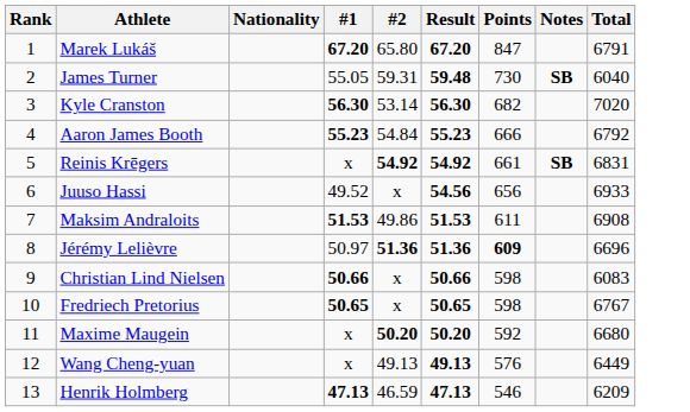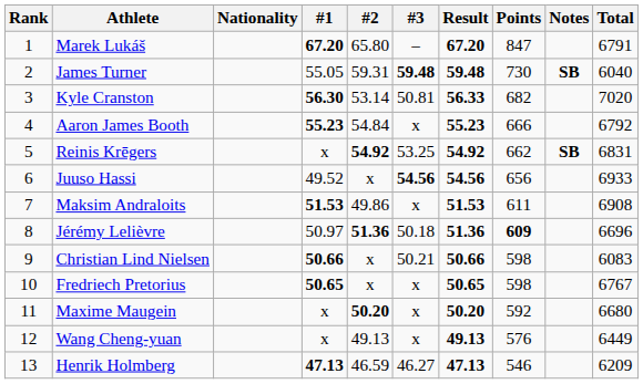 <table class="wikitable sortable" style="text-align:center">
 <tr>
 <th>Rank</th>
 <th>Athlete</th>
 <th>Nationality</th>
 <th>#1</th>
 <th>#2</th>
+<th>#3</th>
 <th>Result</th>
 <th>Points</th>
 <th>Notes</th>
 <th>Total</th>
 </tr>
 <tr>
 <td>1</td>
 <td align="left"><a href='#'>Marek Lukáš</a></td>
 <td align="left"></td>
 <td><strong>67.20</strong></td>
 <td>65.80</td>
+<td>–</td>
 <td><strong>67.20</strong></td>
 <td>847</td>
 <td></td>
 <td>6791</td>
 </tr>
 <tr>
 <td>2</td>
 <td align="left"><a href='#'>James Turner</a></td>
 <td align="left"></td>
 <td>55.05</td>
 <td>59.31</td>
 <td><strong>59.48</strong></td>
+<td><strong>59.48</strong></td>
 <td>730</td>
 <td><strong>SB</strong></td>
 <td>6040</td>
 </tr>
 <tr>
 <td>3</td>
 <td align="left"><a href='#'>Kyle Cranston</a></td>
 <td align="left"></td>
 <td><strong>56.30</strong></td>
 <td>53.14</td>
-<td><strong>56.30</strong></td>
+<td>50.81</td>
+<td><strong>56.33</strong></td>
 <td>682</td>
 <td></td>
 <td>7020</td>
 </tr>
 <tr>
 <td>4</td>
 <td align="left"><a href='#'>Aaron James Booth</a></td>
 <td align="left"></td>
 <td><strong>55.23</strong></td>
 <td>54.84</td>
+<td>x</td>
 <td><strong>55.23</strong></td>
 <td>666</td>
 <td></td>
 <td>6792</td>
 </tr>
 <tr>
 <td>5</td>
 <td align="left"><a href='#'>Reinis Krēgers</a></td>
 <td align="left"></td>
 <td>x</td>
 <td><strong>54.92</strong></td>
+<td>53.25</td>
 <td><strong>54.92</strong></td>
-<td>661</td>
+<td>662</td>
 <td><strong>SB</strong></td>
 <td>6831</td>
 </tr>
 <tr>
 <td>6</td>
 <td align="left"><a href='#'>Juuso Hassi</a></td>
 <td align="left"></td>
 <td>49.52</td>
 <td>x</td>
+<td><strong>54.56</strong></td>
 <td><strong>54.56</strong></td>
 <td>656</td>
 <td></td>
 <td>6933</td>
 </tr>
 <tr>
 <td>7</td>
 <td align="left"><a href='#'>Maksim Andraloits</a></td>
 <td align="left"></td>
 <td><strong>51.53</strong></td>
 <td>49.86</td>
+<td>x</td>
 <td><strong>51.53</strong></td>
 <td>611</td>
 <td></td>
 <td>6908</td>
 </tr>
 <tr>
 <td>8</td>
 <td align="left"><a href='#'>Jérémy Lelièvre</a></td>
 <td align="left"></td>
 <td>50.97</td>
 <td><strong>51.36</strong></td>
+<td>50.18</td>
 <td><strong>51.36</strong></td>
 <td><strong>609</strong></td>
 <td></td>
 <td>6696</td>
 </tr>
 <tr>
 <td>9</td>
 <td align="left"><a href='#'>Christian Lind Nielsen</a></td>
 <td align="left"></td>
 <td><strong>50.66</strong></td>
 <td>x</td>
+<td>50.21</td>
 <td><strong>50.66</strong></td>
 <td>598</td>
 <td></td>
 <td>6083</td>
 </tr>
 <tr>
 <td>10</td>
 <td align="left"><a href='#'>Fredriech Pretorius</a></td>
 <td align="left"></td>
 <td><strong>50.65</strong></td>
+<td>x</td>
 <td>x</td>
 <td><strong>50.65</strong></td>
 <td>598</td>
 <td></td>
 <td>6767</td>
 </tr>
 <tr>
 <td>11</td>
 <td align="left"><a href='#'>Maxime Maugein</a></td>
 <td align="left"></td>
 <td>x</td>
 <td><strong>50.20</strong></td>
+<td>x</td>
 <td><strong>50.20</strong></td>
 <td>592</td>
 <td></td>
 <td>6680</td>
 </tr>
 <tr>
 <td>12</td>
 <td align="left"><a href='#'>Wang Cheng-yuan</a></td>
 <td align="left"></td>
 <td>x</td>
 <td>49.13</td>
+<td>x</td>
 <td><strong>49.13</strong></td>
 <td>576</td>
 <td></td>
 <td>6449</td>
 </tr>
 <tr>
 <td>13</td>
 <td align="left"><a href='#'>Henrik Holmberg</a></td>
 <td align="left"></td>
 <td><strong>47.13</strong></td>
 <td>46.59</td>
+<td>46.27</td>
 <td><strong>47.13</strong></td>
 <td>546</td>
 <td></td>
 <td>6209</td>
 </tr>
 </table>
